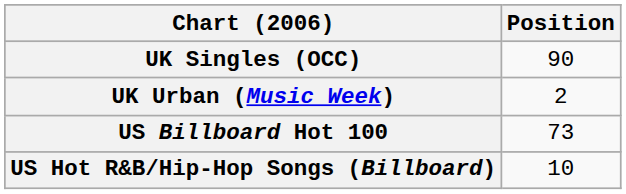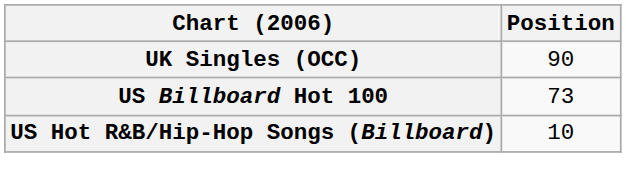 <table class="wikitable sortable plainrowheaders" style="text-align:center">
 <tr>
 <th>Chart (2006)</th>
 <th>Position</th>
 </tr>
 <tr>
 <th scope="row">UK Singles (OCC)</th>
 <td align="center">90</td>
 </tr>
 <tr>
-<th scope="row">UK Urban (<em><a href='#'>Music Week</a></em>)</th>
-<td align="center">2</td>
-</tr>
-<tr>
 <th scope="row">US <em>Billboard</em> Hot 100</th>
 <td align="center">73</td>
 </tr>
 <tr>
 <th scope="row">US Hot R&B/Hip-Hop Songs (<em>Billboard</em>)</th>
 <td align="center">10</td>
 </tr>
 </table>
